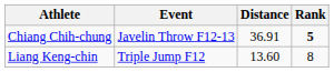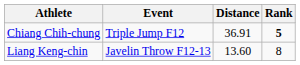 <table class="wikitable">
 <tr>
 <th>Athlete</th>
 <th>Event</th>
 <th>Distance</th>
 <th>Rank</th>
 </tr>
 <tr align=center>
 <td align=left><a href='#'>Chiang Chih-chung</a></td>
-<td align=left><a href='#'>Javelin Throw F12-13</a></td>
+<td align=left><a href='#'>Triple Jump F12</a></td>
 <td>36.91</td>
 <td><strong>5</strong></td>
 </tr>
 <tr align=center>
 <td align=left><a href='#'>Liang Keng-chin</a></td>
-<td align=left><a href='#'>Triple Jump F12</a></td>
+<td align=left><a href='#'>Javelin Throw F12-13</a></td>
 <td>13.60</td>
 <td>8</td>
 </tr>
 </table>
